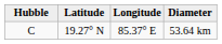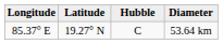 <table class="wikitable">
 <tr>
+<th width="25%" style="background:#eeeeee;">Longitude</th>
+<th width="25%" style="background:#eeeeee;">Latitude</th>
 <th width="25%" style="background:#eeeeee;">Hubble</th>
-<th width="25%" style="background:#eeeeee;">Latitude</th>
-<th width="25%" style="background:#eeeeee;">Longitude</th>
 <th width="25%" style="background:#eeeeee;">Diameter</th>
 </tr>
 <tr>
+<td align="center">85.37° E</td>
+<td align="center">19.27° N</td>
 <td align="center">C</td>
-<td align="center">19.27° N</td>
-<td align="center">85.37° E</td>
 <td align="center">53.64 km</td>
 </tr>
 </table>
